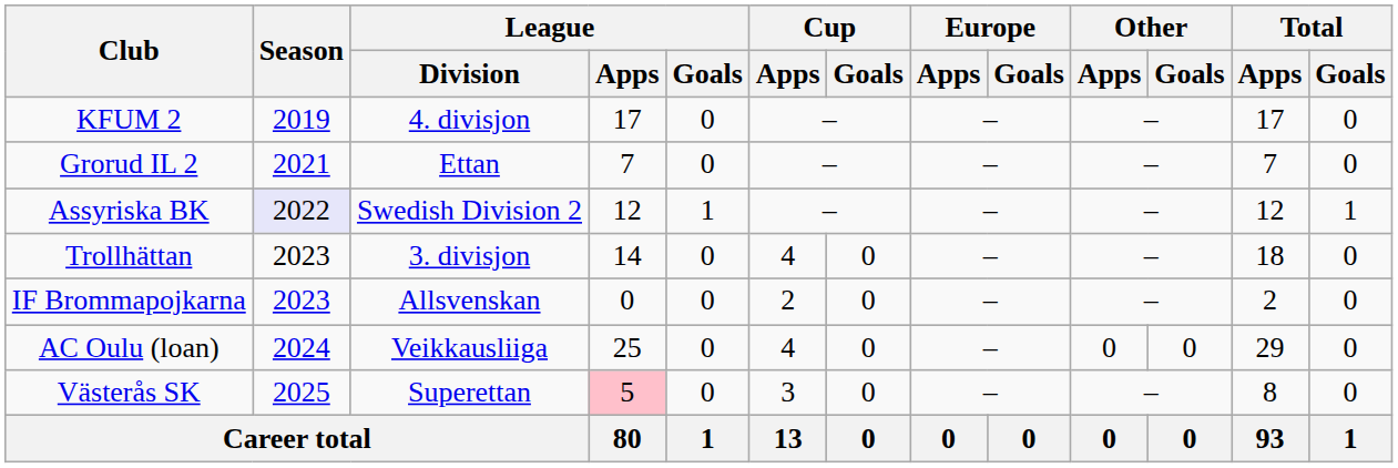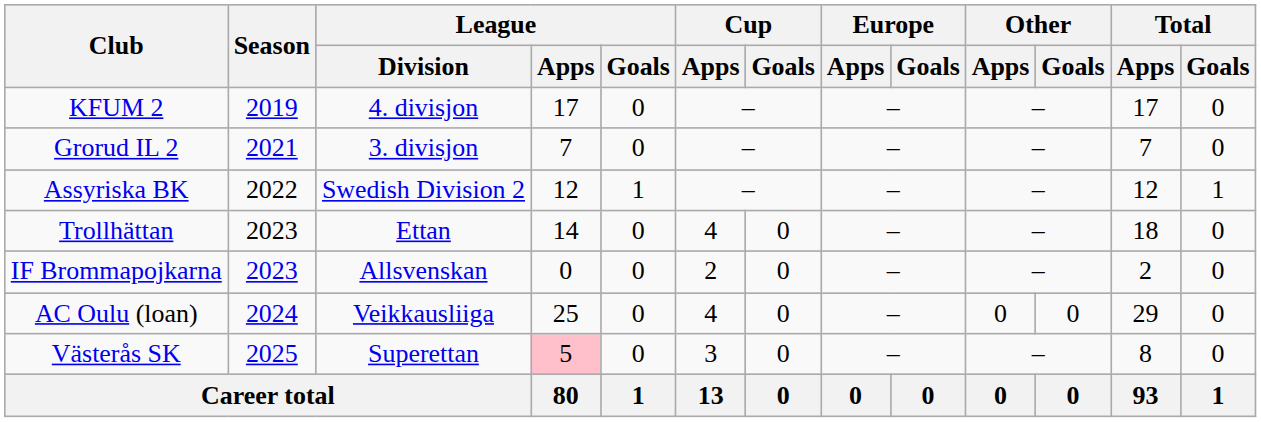 <table class="wikitable" style="text-align:center">
 <tr>
 <th rowspan="2">Club</th>
 <th rowspan="2">Season</th>
 <th colspan="3">League</th>
 <th colspan="2">Cup</th>
 <th colspan="2">Europe</th>
 <th colspan="2">Other</th>
 <th colspan="2">Total</th>
 </tr>
 <tr>
 <th>Division</th>
 <th>Apps</th>
 <th>Goals</th>
 <th>Apps</th>
 <th>Goals</th>
 <th>Apps</th>
 <th>Goals</th>
 <th>Apps</th>
 <th>Goals</th>
 <th>Apps</th>
 <th>Goals</th>
 </tr>
 <tr>
 <td><a href='#'>KFUM 2</a></td>
 <td><a href='#'>2019</a></td>
 <td><a href='#'>4. divisjon</a></td>
 <td>17</td>
 <td>0</td>
 <td colspan=2>–</td>
 <td colspan=2>–</td>
 <td colspan=2>–</td>
 <td>17</td>
 <td>0</td>
 </tr>
 <tr>
 <td><a href='#'>Grorud IL 2</a></td>
 <td><a href='#'>2021</a></td>
-<td><a href='#'>Ettan</a></td>
+<td><a href='#'>3. divisjon</a></td>
 <td>7</td>
 <td>0</td>
 <td colspan=2>–</td>
 <td colspan=2>–</td>
 <td colspan=2>–</td>
 <td>7</td>
 <td>0</td>
 </tr>
 <tr>
 <td><a href='#'>Assyriska BK</a></td>
-<td style="background: lavender;">2022</td>
+<td>2022</td>
 <td><a href='#'>Swedish Division 2</a></td>
 <td>12</td>
 <td>1</td>
 <td colspan=2>–</td>
 <td colspan=2>–</td>
 <td colspan=2>–</td>
 <td>12</td>
 <td>1</td>
 </tr>
 <tr>
 <td><a href='#'>Trollhättan</a></td>
 <td>2023</td>
-<td><a href='#'>3. divisjon</a></td>
+<td><a href='#'>Ettan</a></td>
 <td>14</td>
 <td>0</td>
 <td>4</td>
 <td>0</td>
 <td colspan=2>–</td>
 <td colspan=2>–</td>
 <td>18</td>
 <td>0</td>
 </tr>
 <tr>
 <td><a href='#'>IF Brommapojkarna</a></td>
 <td><a href='#'>2023</a></td>
 <td><a href='#'>Allsvenskan</a></td>
 <td>0</td>
 <td>0</td>
 <td>2</td>
 <td>0</td>
 <td colspan=2>–</td>
 <td colspan=2>–</td>
 <td>2</td>
 <td>0</td>
 </tr>
 <tr>
 <td><a href='#'>AC Oulu</a> (loan)</td>
 <td><a href='#'>2024</a></td>
 <td><a href='#'>Veikkausliiga</a></td>
 <td>25</td>
 <td>0</td>
 <td>4</td>
 <td>0</td>
 <td colspan=2>–</td>
 <td>0</td>
 <td>0</td>
 <td>29</td>
 <td>0</td>
 </tr>
 <tr>
 <td><a href='#'>Västerås SK</a></td>
 <td><a href='#'>2025</a></td>
 <td><a href='#'>Superettan</a></td>
 <td style="background: pink;">5</td>
 <td>0</td>
 <td>3</td>
 <td>0</td>
 <td colspan=2>–</td>
 <td colspan=2>–</td>
 <td>8</td>
 <td>0</td>
 </tr>
 <tr>
 <th colspan="3">Career total</th>
 <th>80</th>
 <th>1</th>
 <th>13</th>
 <th>0</th>
 <th>0</th>
 <th>0</th>
 <th>0</th>
 <th>0</th>
 <th>93</th>
 <th>1</th>
 </tr>
 </table>
